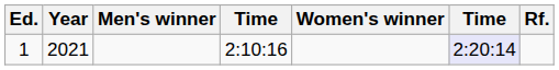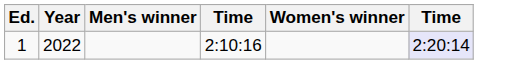 <table class="wikitable sortable" style="text-align:center">
 <tr>
 <th class="unsortable">Ed.</th>
 <th>Year</th>
 <th>Men's winner</th>
 <th>Time</th>
 <th>Women's winner</th>
 <th>Time</th>
-<th class="unsortable">Rf.</th>
 </tr>
 <tr>
 <td>1</td>
-<td>2021</td>
+<td>2022</td>
 <td align="left"></td>
 <td>2:10:16</td>
 <td align="left"></td>
 <td style="background: lavender;">2:20:14</td>
-<td></td>
 </tr>
 </table>
